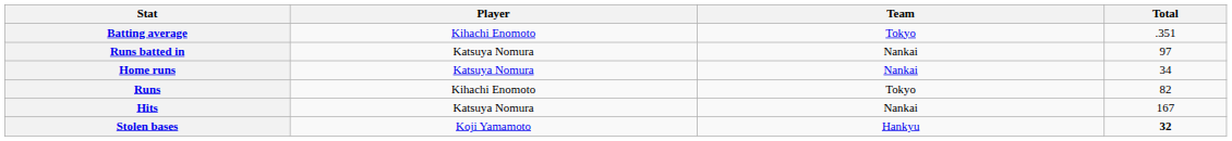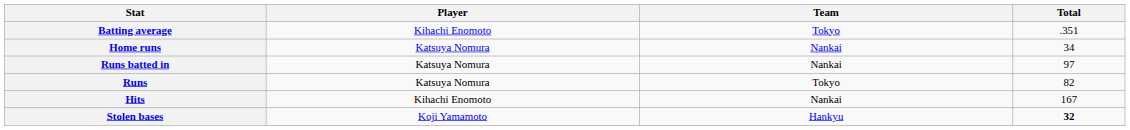 <table class="wikitable" style="text-align:center;">
 <tr>
 <th scope="col" style="width:7%;">Stat</th>
 <th scope="col" style="width:10%;">Player</th>
 <th scope="col" style="width:10%;">Team</th>
 <th scope="col" style="width:3%;">Total</th>
 </tr>
 <tr>
 <th scope="row" style="text-align:center;"><a href='#'>Batting average</a></th>
 <td><a href='#'>Kihachi Enomoto</a></td>
 <td><a href='#'>Tokyo</a></td>
 <td>.351</td>
 </tr>
 <tr>
+<th scope="row" style="text-align:center;"><a href='#'>Home runs</a></th>
+<td><a href='#'>Katsuya Nomura</a></td>
+<td><a href='#'>Nankai</a></td>
+<td>34</td>
+</tr>
+<tr>
 <th scope="row" style="text-align:center;"><a href='#'>Runs batted in</a></th>
 <td>Katsuya Nomura</td>
 <td>Nankai</td>
 <td>97</td>
 </tr>
 <tr>
-<th scope="row" style="text-align:center;"><a href='#'>Home runs</a></th>
-<td><a href='#'>Katsuya Nomura</a></td>
-<td><a href='#'>Nankai</a></td>
-<td>34</td>
-</tr>
-<tr>
 <th scope="row" style="text-align:center;"><a href='#'>Runs</a></th>
-<td>Kihachi Enomoto</td>
+<td>Katsuya Nomura</td>
 <td>Tokyo</td>
 <td>82</td>
 </tr>
 <tr>
 <th scope="row" style="text-align:center;"><a href='#'>Hits</a></th>
-<td>Katsuya Nomura</td>
+<td>Kihachi Enomoto</td>
 <td>Nankai</td>
 <td>167</td>
 </tr>
 <tr>
 <th scope="row" style="text-align:center;"><a href='#'>Stolen bases</a></th>
 <td><a href='#'>Koji Yamamoto</a></td>
 <td><a href='#'>Hankyu</a></td>
 <td><strong>32</strong></td>
 </tr>
 </table>
